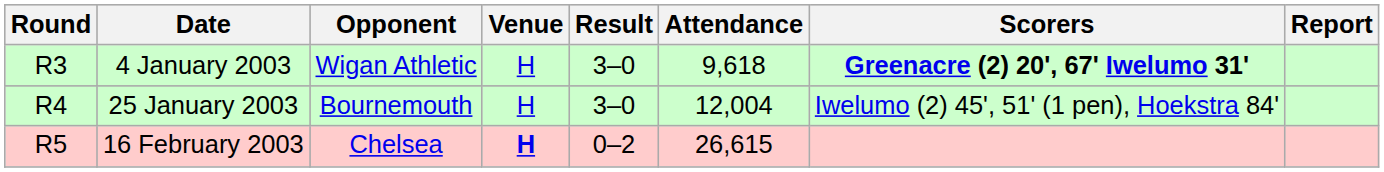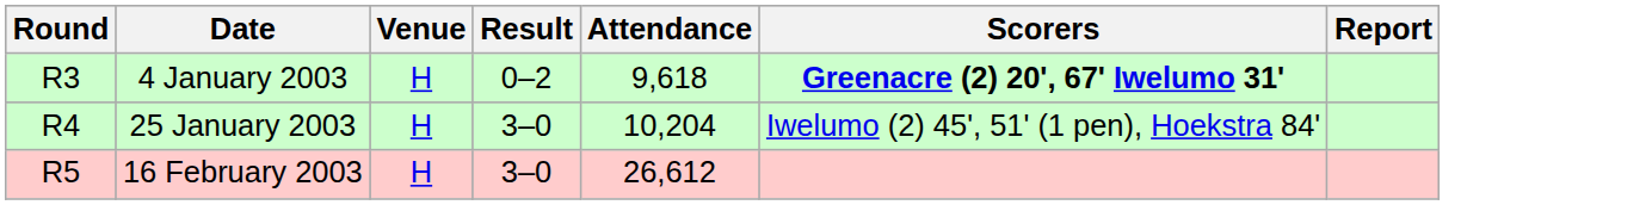 <table class="wikitable" style="text-align:center;">
 <tr>
 <th>Round</th>
 <th>Date</th>
-<th>Opponent</th>
 <th>Venue</th>
 <th>Result</th>
 <th>Attendance</th>
 <th>Scorers</th>
 <th>Report</th>
 </tr>
 <tr style="background:#CCFFCC;">
 <td>R3</td>
 <td>4 January 2003</td>
-<td><a href='#'>Wigan Athletic</a></td>
 <td><a href='#'>H</a></td>
-<td>3–0</td>
+<td>0–2</td>
 <td>9,618</td>
 <td><strong><a href='#'>Greenacre</a> (2) 20', 67' <a href='#'>Iwelumo</a> 31'</strong></td>
 <td></td>
 </tr>
 <tr style="background:#CCFFCC;">
 <td>R4</td>
 <td>25 January 2003</td>
-<td><a href='#'>Bournemouth</a></td>
 <td><a href='#'>H</a></td>
 <td>3–0</td>
-<td>12,004</td>
+<td>10,204</td>
 <td><a href='#'>Iwelumo</a> (2) 45', 51' (1 pen), <a href='#'>Hoekstra</a> 84'</td>
 <td></td>
 </tr>
 <tr style="background:#FFCCCC;">
 <td>R5</td>
 <td>16 February 2003</td>
-<td><a href='#'>Chelsea</a></td>
-<td><strong><a href='#'>H</a></strong></td>
-<td>0–2</td>
-<td>26,615</td>
+<td><a href='#'>H</a></td>
+<td>3–0</td>
+<td>26,612</td>
 <td></td>
 <td></td>
 </tr>
 </table>
